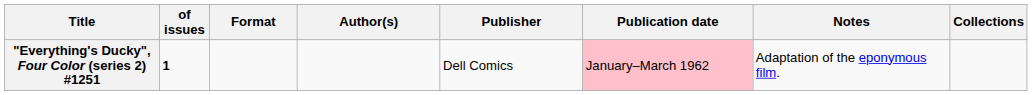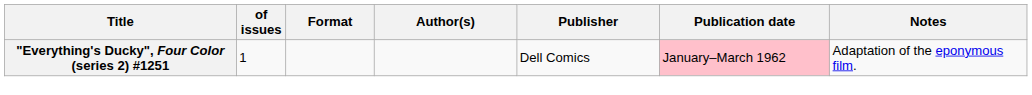 <table class="wikitable">
 <tr>
 <th>Title</th>
 <th style="width:40pt"> of issues</th>
 <th style="width:75pt">Format</th>
 <th style="width:125pt">Author(s)</th>
 <th style="width:125pt">Publisher</th>
 <th style="width:150pt">Publication date</th>
 <th style="width:175pt">Notes</th>
-<th>Collections</th>
 </tr>
 <tr>
 <th>"Everything's Ducky", <em>Four Color</em> (series 2) #1251</th>
-<td><strong>1</strong></td>
+<td>1</td>
 <td></td>
 <td></td>
 <td>Dell Comics</td>
 <td style="background: pink;">January–March 1962</td>
 <td>Adaptation of the <a href='#'>eponymous film</a>.</td>
-<td></td>
 </tr>
 </table>
